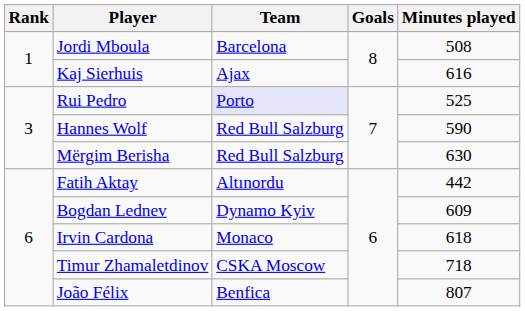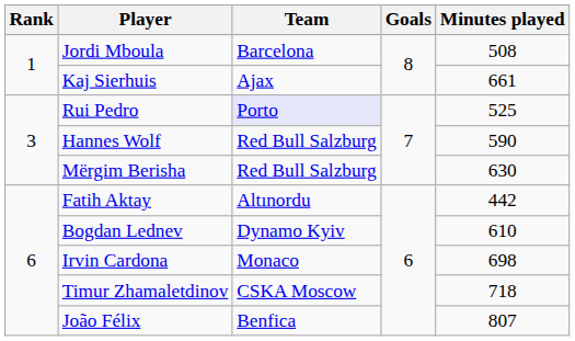 <table class="wikitable" style="text-align:center">
 <tr>
 <th>Rank</th>
 <th>Player</th>
 <th>Team</th>
 <th>Goals</th>
 <th>Minutes played</th>
 </tr>
 <tr>
 <td rowspan=2>1</td>
 <td align=left> <a href='#'>Jordi Mboula</a></td>
 <td align=left> <a href='#'>Barcelona</a></td>
 <td rowspan=2>8</td>
 <td>508</td>
 </tr>
 <tr>
 <td align=left> <a href='#'>Kaj Sierhuis</a></td>
 <td align=left> <a href='#'>Ajax</a></td>
-<td>616</td>
+<td>661</td>
 </tr>
 <tr>
 <td rowspan=3>3</td>
 <td align=left> <a href='#'>Rui Pedro</a></td>
 <td align=left style="background: lavender;"> <a href='#'>Porto</a></td>
 <td rowspan=3>7</td>
 <td>525</td>
 </tr>
 <tr>
 <td align=left> <a href='#'>Hannes Wolf</a></td>
 <td align=left> <a href='#'>Red Bull Salzburg</a></td>
 <td>590</td>
 </tr>
 <tr>
 <td align=left> <a href='#'>Mërgim Berisha</a></td>
 <td align=left> <a href='#'>Red Bull Salzburg</a></td>
 <td>630</td>
 </tr>
 <tr>
 <td rowspan=5>6</td>
 <td align=left> <a href='#'>Fatih Aktay</a></td>
 <td align=left> <a href='#'>Altınordu</a></td>
 <td rowspan=5>6</td>
 <td>442</td>
 </tr>
 <tr>
 <td align=left> <a href='#'>Bogdan Lednev</a></td>
 <td align=left> <a href='#'>Dynamo Kyiv</a></td>
-<td>609</td>
+<td>610</td>
 </tr>
 <tr>
 <td align=left> <a href='#'>Irvin Cardona</a></td>
 <td align=left> <a href='#'>Monaco</a></td>
-<td>618</td>
+<td>698</td>
 </tr>
 <tr>
 <td align=left> <a href='#'>Timur Zhamaletdinov</a></td>
 <td align=left> <a href='#'>CSKA Moscow</a></td>
 <td>718</td>
 </tr>
 <tr>
 <td align=left> <a href='#'>João Félix</a></td>
 <td align=left> <a href='#'>Benfica</a></td>
 <td>807</td>
 </tr>
 </table>
